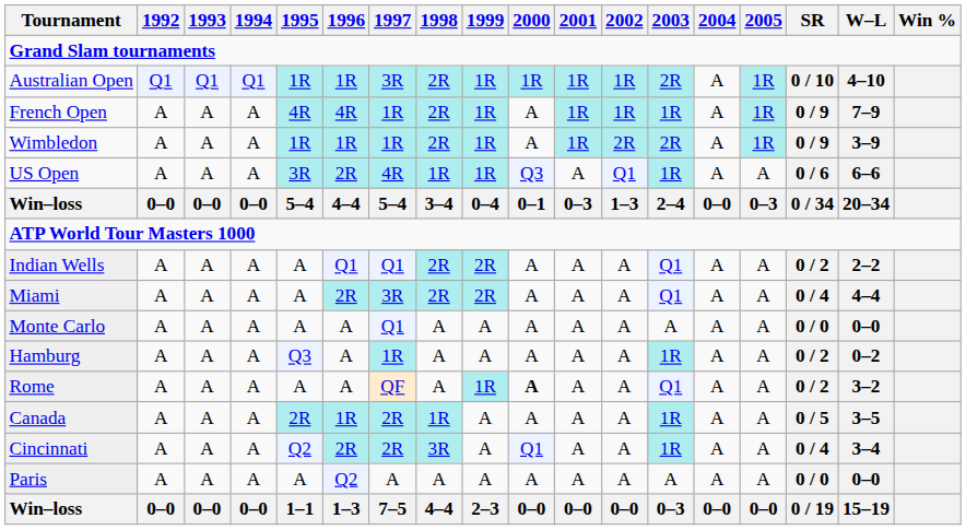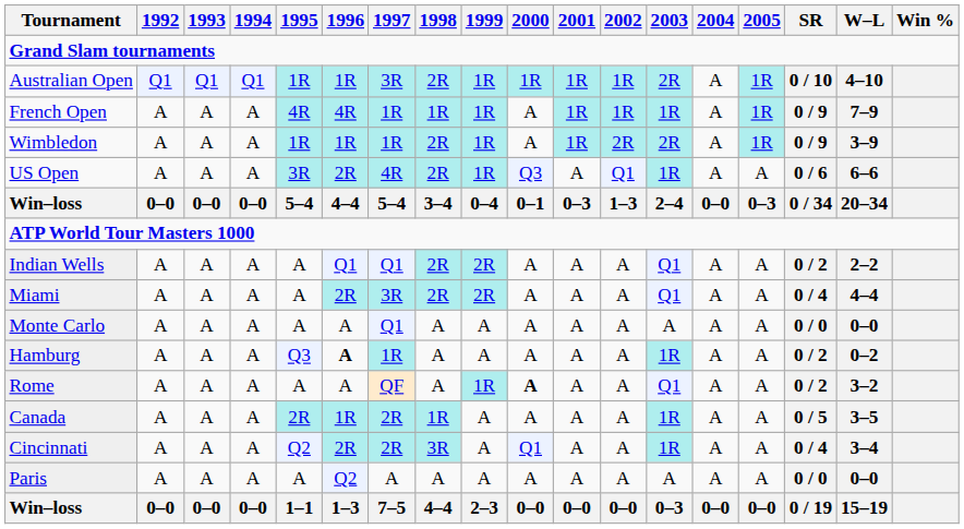 <table class=wikitable style=text-align:center;font-size:97%>
 <tr>
 <th>Tournament</th>
 <th><a href='#'>1992</a></th>
 <th><a href='#'>1993</a></th>
 <th><a href='#'>1994</a></th>
 <th><a href='#'>1995</a></th>
 <th><a href='#'>1996</a></th>
 <th><a href='#'>1997</a></th>
 <th><a href='#'>1998</a></th>
 <th><a href='#'>1999</a></th>
 <th><a href='#'>2000</a></th>
 <th><a href='#'>2001</a></th>
 <th><a href='#'>2002</a></th>
 <th><a href='#'>2003</a></th>
 <th><a href='#'>2004</a></th>
 <th><a href='#'>2005</a></th>
 <th>SR</th>
 <th>W–L</th>
 <th>Win %</th>
 </tr>
 <tr>
 <td colspan=20 align=left><a href='#'><strong>Grand Slam tournaments</strong></a></td>
 </tr>
 <tr>
 <td align=left><a href='#'>Australian Open</a></td>
 <td style=background:#ecf2ff><a href='#'>Q1</a></td>
 <td style=background:#ecf2ff><a href='#'>Q1</a></td>
 <td style=background:#ecf2ff><a href='#'>Q1</a></td>
 <td style=background:#afeeee><a href='#'>1R</a></td>
 <td style=background:#afeeee><a href='#'>1R</a></td>
 <td style=background:#afeeee><a href='#'>3R</a></td>
 <td style=background:#afeeee><a href='#'>2R</a></td>
 <td style=background:#afeeee><a href='#'>1R</a></td>
 <td style=background:#afeeee><a href='#'>1R</a></td>
 <td style=background:#afeeee><a href='#'>1R</a></td>
 <td style=background:#afeeee><a href='#'>1R</a></td>
 <td style=background:#afeeee><a href='#'>2R</a></td>
 <td>A</td>
 <td style=background:#afeeee><a href='#'>1R</a></td>
 <th>0 / 10</th>
 <th>4–10</th>
 <th></th>
 </tr>
 <tr>
 <td align=left><a href='#'>French Open</a></td>
 <td>A</td>
 <td>A</td>
 <td>A</td>
 <td style=background:#afeeee><a href='#'>4R</a></td>
 <td style=background:#afeeee><a href='#'>4R</a></td>
 <td style=background:#afeeee><a href='#'>1R</a></td>
-<td style=background:#afeeee><a href='#'>2R</a></td>
+<td style=background:#afeeee><a href='#'>1R</a></td>
 <td style=background:#afeeee><a href='#'>1R</a></td>
 <td>A</td>
 <td style=background:#afeeee><a href='#'>1R</a></td>
 <td style=background:#afeeee><a href='#'>1R</a></td>
 <td style=background:#afeeee><a href='#'>1R</a></td>
 <td>A</td>
 <td style=background:#afeeee><a href='#'>1R</a></td>
 <th>0 / 9</th>
 <th>7–9</th>
 <th></th>
 </tr>
 <tr>
 <td align=left><a href='#'>Wimbledon</a></td>
 <td>A</td>
 <td>A</td>
 <td>A</td>
 <td style=background:#afeeee><a href='#'>1R</a></td>
 <td style=background:#afeeee><a href='#'>1R</a></td>
 <td style=background:#afeeee><a href='#'>1R</a></td>
 <td style=background:#afeeee><a href='#'>2R</a></td>
 <td style=background:#afeeee><a href='#'>1R</a></td>
 <td>A</td>
 <td style=background:#afeeee><a href='#'>1R</a></td>
 <td style=background:#afeeee><a href='#'>2R</a></td>
 <td style=background:#afeeee><a href='#'>2R</a></td>
 <td>A</td>
 <td style=background:#afeeee><a href='#'>1R</a></td>
 <th>0 / 9</th>
 <th>3–9</th>
 <th></th>
 </tr>
 <tr>
 <td align=left><a href='#'>US Open</a></td>
 <td>A</td>
 <td>A</td>
 <td>A</td>
 <td style=background:#afeeee><a href='#'>3R</a></td>
 <td style=background:#afeeee><a href='#'>2R</a></td>
 <td style=background:#afeeee><a href='#'>4R</a></td>
-<td style=background:#afeeee><a href='#'>1R</a></td>
+<td style=background:#afeeee><a href='#'>2R</a></td>
 <td style=background:#afeeee><a href='#'>1R</a></td>
 <td style=background:#ecf2ff><a href='#'>Q3</a></td>
 <td>A</td>
 <td style=background:#ecf2ff><a href='#'>Q1</a></td>
 <td style=background:#afeeee><a href='#'>1R</a></td>
 <td>A</td>
 <td>A</td>
 <th>0 / 6</th>
 <th>6–6</th>
 <th></th>
 </tr>
 <tr>
 <th style=text-align:left>Win–loss</th>
 <th>0–0</th>
 <th>0–0</th>
 <th>0–0</th>
 <th>5–4</th>
 <th>4–4</th>
 <th>5–4</th>
 <th>3–4</th>
 <th>0–4</th>
 <th>0–1</th>
 <th>0–3</th>
 <th>1–3</th>
 <th>2–4</th>
 <th>0–0</th>
 <th>0–3</th>
 <th>0 / 34</th>
 <th>20–34</th>
 <th></th>
 </tr>
 <tr>
 <td colspan=20 align=left><strong><a href='#'>ATP World Tour Masters 1000</a></strong></td>
 </tr>
 <tr>
 <td bgcolor=efefef align=left><a href='#'>Indian Wells</a></td>
 <td>A</td>
 <td>A</td>
 <td>A</td>
 <td>A</td>
 <td bgcolor=ecf2ff><a href='#'>Q1</a></td>
 <td bgcolor=ecf2ff><a href='#'>Q1</a></td>
 <td bgcolor=afeeee><a href='#'>2R</a></td>
 <td bgcolor=afeeee><a href='#'>2R</a></td>
 <td>A</td>
 <td>A</td>
 <td>A</td>
 <td bgcolor=ecf2ff><a href='#'>Q1</a></td>
 <td>A</td>
 <td>A</td>
 <th>0 / 2</th>
 <th>2–2</th>
 <th></th>
 </tr>
 <tr>
 <td bgcolor=efefef align=left><a href='#'>Miami</a></td>
 <td>A</td>
 <td>A</td>
 <td>A</td>
 <td>A</td>
 <td bgcolor=afeeee><a href='#'>2R</a></td>
 <td bgcolor=afeeee><a href='#'>3R</a></td>
 <td bgcolor=afeeee><a href='#'>2R</a></td>
 <td bgcolor=afeeee><a href='#'>2R</a></td>
 <td>A</td>
 <td>A</td>
 <td>A</td>
 <td bgcolor=ecf2ff><a href='#'>Q1</a></td>
 <td>A</td>
 <td>A</td>
 <th>0 / 4</th>
 <th>4–4</th>
 <th></th>
 </tr>
 <tr>
 <td bgcolor=efefef align=left><a href='#'>Monte Carlo</a></td>
 <td>A</td>
 <td>A</td>
 <td>A</td>
 <td>A</td>
 <td>A</td>
 <td bgcolor=ecf2ff><a href='#'>Q1</a></td>
 <td>A</td>
 <td>A</td>
 <td>A</td>
 <td>A</td>
 <td>A</td>
 <td>A</td>
 <td>A</td>
 <td>A</td>
 <th>0 / 0</th>
 <th>0–0</th>
 <th></th>
 </tr>
 <tr>
 <td bgcolor=efefef align=left><a href='#'>Hamburg</a></td>
 <td>A</td>
 <td>A</td>
 <td>A</td>
 <td bgcolor=ecf2ff><a href='#'>Q3</a></td>
-<td>A</td>
+<td><strong>A</strong></td>
 <td bgcolor=afeeee><a href='#'>1R</a></td>
 <td>A</td>
 <td>A</td>
 <td>A</td>
 <td>A</td>
 <td>A</td>
 <td bgcolor=afeeee><a href='#'>1R</a></td>
 <td>A</td>
 <td>A</td>
 <th>0 / 2</th>
 <th>0–2</th>
 <th></th>
 </tr>
 <tr>
 <td bgcolor=efefef align=left><a href='#'>Rome</a></td>
 <td>A</td>
 <td>A</td>
 <td>A</td>
 <td>A</td>
 <td>A</td>
 <td bgcolor=ffebcd><a href='#'>QF</a></td>
 <td>A</td>
 <td bgcolor=afeeee><a href='#'>1R</a></td>
 <td><strong>A</strong></td>
 <td>A</td>
 <td>A</td>
 <td bgcolor=ecf2ff><a href='#'>Q1</a></td>
 <td>A</td>
 <td>A</td>
 <th>0 / 2</th>
 <th>3–2</th>
 <th></th>
 </tr>
 <tr>
 <td bgcolor=efefef align=left><a href='#'>Canada</a></td>
 <td>A</td>
 <td>A</td>
 <td>A</td>
 <td bgcolor=afeeee><a href='#'>2R</a></td>
 <td bgcolor=afeeee><a href='#'>1R</a></td>
 <td bgcolor=afeeee><a href='#'>2R</a></td>
 <td bgcolor=afeeee><a href='#'>1R</a></td>
 <td>A</td>
 <td>A</td>
 <td>A</td>
 <td>A</td>
 <td bgcolor=afeeee><a href='#'>1R</a></td>
 <td>A</td>
 <td>A</td>
 <th>0 / 5</th>
 <th>3–5</th>
 <th></th>
 </tr>
 <tr>
 <td bgcolor=efefef align=left><a href='#'>Cincinnati</a></td>
 <td>A</td>
 <td>A</td>
 <td>A</td>
 <td bgcolor=ecf2ff><a href='#'>Q2</a></td>
 <td bgcolor=afeeee><a href='#'>2R</a></td>
 <td bgcolor=afeeee><a href='#'>2R</a></td>
 <td bgcolor=afeeee><a href='#'>3R</a></td>
 <td>A</td>
 <td bgcolor=ecf2ff><a href='#'>Q1</a></td>
 <td>A</td>
 <td>A</td>
 <td bgcolor=afeeee><a href='#'>1R</a></td>
 <td>A</td>
 <td>A</td>
 <th>0 / 4</th>
 <th>3–4</th>
 <th></th>
 </tr>
 <tr>
 <td bgcolor=efefef align=left><a href='#'>Paris</a></td>
 <td>A</td>
 <td>A</td>
 <td>A</td>
 <td>A</td>
 <td bgcolor=ecf2ff><a href='#'>Q2</a></td>
 <td>A</td>
 <td>A</td>
 <td>A</td>
 <td>A</td>
 <td>A</td>
 <td>A</td>
 <td>A</td>
 <td>A</td>
 <td>A</td>
 <th>0 / 0</th>
 <th>0–0</th>
 <th></th>
 </tr>
 <tr>
 <th style=text-align:left>Win–loss</th>
 <th>0–0</th>
 <th>0–0</th>
 <th>0–0</th>
 <th>1–1</th>
 <th>1–3</th>
 <th>7–5</th>
 <th>4–4</th>
 <th>2–3</th>
 <th>0–0</th>
 <th>0–0</th>
 <th>0–0</th>
 <th>0–3</th>
 <th>0–0</th>
 <th>0–0</th>
 <th>0 / 19</th>
 <th>15–19</th>
 <th></th>
 </tr>
 </table>
